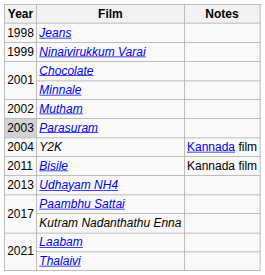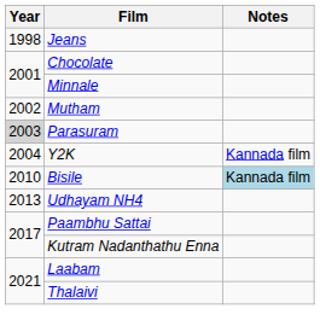 <table class="wikitable sortable">
 <tr>
 <th>Year</th>
 <th>Film</th>
 <th>Notes</th>
 </tr>
 <tr>
 <td>1998</td>
 <td><em><a href='#'>Jeans</a></em></td>
-<td></td>
-</tr>
-<tr>
-<td>1999</td>
-<td><em><a href='#'>Ninaivirukkum Varai</a></em></td>
 <td></td>
 </tr>
 <tr>
 <td rowspan="2">2001</td>
 <td><em><a href='#'>Chocolate</a></em></td>
 <td></td>
 </tr>
 <tr>
 <td><em><a href='#'>Minnale</a></em></td>
 <td></td>
 </tr>
 <tr>
 <td>2002</td>
 <td><em><a href='#'>Mutham</a></em></td>
 <td></td>
 </tr>
 <tr>
 <td style="background: lightgrey;">2003</td>
 <td><em><a href='#'>Parasuram</a></em></td>
 <td></td>
 </tr>
 <tr>
 <td>2004</td>
 <td><em>Y2K</em></td>
 <td><a href='#'>Kannada</a> film</td>
 </tr>
 <tr>
-<td>2011</td>
+<td>2010</td>
 <td><em><a href='#'>Bisile</a></em></td>
-<td>Kannada film</td>
+<td style="background: lightblue;">Kannada film</td>
 </tr>
 <tr>
 <td>2013</td>
 <td><em><a href='#'>Udhayam NH4</a></em></td>
 <td></td>
 </tr>
 <tr>
 <td rowspan="2">2017</td>
 <td><em><a href='#'>Paambhu Sattai</a></em></td>
 <td></td>
 </tr>
 <tr>
 <td><em>Kutram Nadanthathu Enna</em></td>
 <td></td>
 </tr>
 <tr>
 <td rowspan="2">2021</td>
 <td><em><a href='#'>Laabam</a></em></td>
 <td></td>
 </tr>
 <tr>
 <td><em><a href='#'>Thalaivi</a></em></td>
 <td></td>
 </tr>
 </table>
